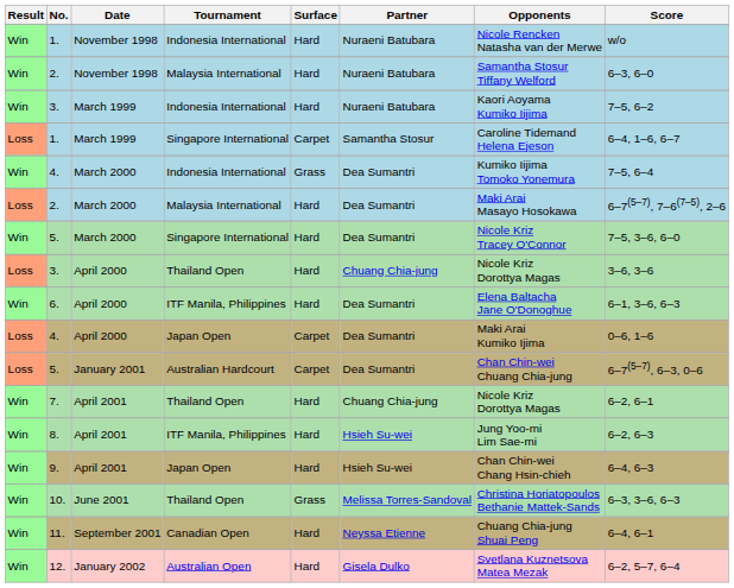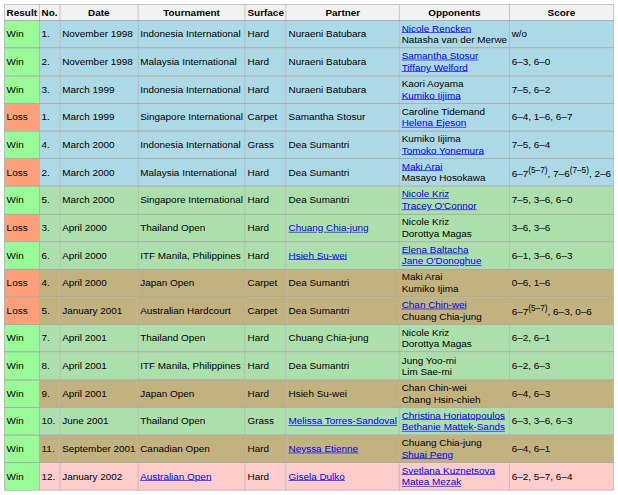 <table class="sortable wikitable" style="font-size:97%;">
 <tr>
 <th>Result</th>
 <th>No.</th>
 <th>Date</th>
 <th>Tournament</th>
 <th>Surface</th>
 <th>Partner</th>
 <th>Opponents</th>
 <th>Score</th>
 </tr>
 <tr>
 </tr>
 <tr bgcolor="lightblue">
 <td style="background:#98fb98;">Win</td>
 <td>1.</td>
 <td>November 1998</td>
 <td bgcolor="lightblue">Indonesia International</td>
 <td>Hard</td>
 <td> Nuraeni Batubara</td>
 <td> <a href='#'>Nicole Rencken</a> <br>  Natasha van der Merwe</td>
 <td>w/o</td>
 </tr>
 <tr>
 </tr>
 <tr bgcolor="lightblue">
 <td style="background:#98fb98;">Win</td>
 <td>2.</td>
 <td>November 1998</td>
 <td bgcolor="lightblue">Malaysia International</td>
 <td>Hard</td>
 <td> Nuraeni Batubara</td>
 <td> <a href='#'>Samantha Stosur</a> <br>  <a href='#'>Tiffany Welford</a></td>
 <td>6–3, 6–0</td>
 </tr>
 <tr>
 </tr>
 <tr bgcolor="lightblue">
 <td style="background:#98fb98;">Win</td>
 <td>3.</td>
 <td>March 1999</td>
 <td bgcolor="lightblue">Indonesia International</td>
 <td>Hard</td>
 <td> Nuraeni Batubara</td>
 <td> Kaori Aoyama <br>  <a href='#'>Kumiko Iijima</a></td>
 <td>7–5, 6–2</td>
 </tr>
 <tr>
 </tr>
 <tr bgcolor="lightblue">
 <td style="background:#ffa07a;">Loss</td>
 <td>1.</td>
 <td>March 1999</td>
 <td bgcolor="lightblue">Singapore International</td>
 <td>Carpet</td>
 <td> Samantha Stosur</td>
 <td> Caroline Tidemand <br>  <a href='#'>Helena Ejeson</a></td>
 <td>6–4, 1–6, 6–7</td>
 </tr>
 <tr>
 </tr>
 <tr bgcolor="lightblue">
 <td style="background:#98fb98;">Win</td>
 <td>4.</td>
 <td>March 2000</td>
 <td bgcolor="lightblue">Indonesia International</td>
 <td>Grass</td>
 <td> Dea Sumantri</td>
 <td> Kumiko Iijima <br>  <a href='#'>Tomoko Yonemura</a></td>
 <td>7–5, 6–4</td>
 </tr>
 <tr>
 </tr>
 <tr bgcolor="lightblue">
 <td style="background:#ffa07a;">Loss</td>
 <td>2.</td>
 <td>March 2000</td>
 <td bgcolor="lightblue">Malaysia International</td>
 <td>Hard</td>
 <td> Dea Sumantri</td>
 <td> <a href='#'>Maki Arai</a> <br>  Masayo Hosokawa</td>
 <td>6–7<sup>(5–7)</sup>, 7–6<sup>(7–5)</sup>, 2–6</td>
 </tr>
 <tr>
 </tr>
 <tr bgcolor="addfad">
 <td style="background:#98fb98;">Win</td>
 <td>5.</td>
 <td>March 2000</td>
 <td bgcolor="addfad">Singapore International</td>
 <td>Hard</td>
 <td> Dea Sumantri</td>
 <td> <a href='#'>Nicole Kriz</a> <br>  <a href='#'>Tracey O'Connor</a></td>
 <td>7–5, 3–6, 6–0</td>
 </tr>
 <tr>
 </tr>
 <tr bgcolor="addfad">
 <td style="background:#ffa07a;">Loss</td>
 <td>3.</td>
 <td>April 2000</td>
 <td bgcolor="addfad">Thailand Open</td>
 <td>Hard</td>
 <td> <a href='#'>Chuang Chia-jung</a></td>
 <td> Nicole Kriz <br>  Dorottya Magas</td>
 <td>3–6, 3–6</td>
 </tr>
 <tr>
 </tr>
 <tr bgcolor="addfad">
 <td style="background:#98fb98;">Win</td>
 <td>6.</td>
 <td>April 2000</td>
 <td bgcolor="addfad">ITF Manila, Philippines</td>
 <td>Hard</td>
-<td> Dea Sumantri</td>
+<td> <a href='#'>Hsieh Su-wei</a></td>
 <td> <a href='#'>Elena Baltacha</a> <br>  <a href='#'>Jane O'Donoghue</a></td>
 <td>6–1, 3–6, 6–3</td>
 </tr>
 <tr>
 </tr>
 <tr bgcolor="c2b280">
 <td style="background:#ffa07a;">Loss</td>
 <td>4.</td>
 <td>April 2000</td>
 <td bgcolor="c2b280">Japan Open</td>
 <td>Carpet</td>
 <td> Dea Sumantri</td>
 <td> Maki Arai <br>  Kumiko Ijima</td>
 <td>0–6, 1–6</td>
 </tr>
 <tr>
 </tr>
 <tr bgcolor="c2b280">
 <td style="background:#ffa07a;">Loss</td>
 <td>5.</td>
 <td>January 2001</td>
 <td bgcolor="c2b280">Australian Hardcourt</td>
 <td>Carpet</td>
 <td> Dea Sumantri</td>
 <td> <a href='#'>Chan Chin-wei</a> <br>  Chuang Chia-jung</td>
 <td>6–7<sup>(5–7)</sup>, 6–3, 0–6</td>
 </tr>
 <tr>
 </tr>
 <tr bgcolor="addfad">
 <td style="background:#98fb98;">Win</td>
 <td>7.</td>
 <td>April 2001</td>
 <td bgcolor="addfad">Thailand Open</td>
 <td>Hard</td>
 <td> Chuang Chia-jung</td>
 <td> Nicole Kriz <br>  Dorottya Magas</td>
 <td>6–2, 6–1</td>
 </tr>
 <tr>
 </tr>
 <tr bgcolor="addfad">
 <td style="background:#98fb98;">Win</td>
 <td>8.</td>
 <td>April 2001</td>
 <td bgcolor="addfad">ITF Manila, Philippines</td>
 <td>Hard</td>
-<td> <a href='#'>Hsieh Su-wei</a></td>
+<td> Dea Sumantri</td>
 <td> Jung Yoo-mi <br>  Lim Sae-mi</td>
 <td>6–2, 6–3</td>
 </tr>
 <tr>
 </tr>
 <tr bgcolor="c2b280">
 <td style="background:#98fb98;">Win</td>
 <td>9.</td>
 <td>April 2001</td>
 <td bgcolor="c2b280">Japan Open</td>
 <td>Hard</td>
 <td> Hsieh Su-wei</td>
 <td> Chan Chin-wei <br>  Chang Hsin-chieh</td>
 <td>6–4, 6–3</td>
 </tr>
 <tr>
 </tr>
 <tr bgcolor="addfad">
 <td style="background:#98fb98;">Win</td>
 <td>10.</td>
 <td>June 2001</td>
 <td bgcolor="addfad">Thailand Open</td>
 <td>Grass</td>
 <td> <a href='#'>Melissa Torres-Sandoval</a></td>
 <td> <a href='#'>Christina Horiatopoulos</a> <br>  <a href='#'>Bethanie Mattek-Sands</a></td>
 <td>6–3, 3–6, 6–3</td>
 </tr>
 <tr>
 </tr>
 <tr bgcolor="c2b280">
 <td style="background:#98fb98;">Win</td>
 <td>11.</td>
 <td>September 2001</td>
 <td bgcolor="c2b280">Canadian Open</td>
 <td>Hard</td>
 <td> <a href='#'>Neyssa Etienne</a></td>
 <td> Chuang Chia-jung <br>  <a href='#'>Shuai Peng</a></td>
 <td>6–4, 6–1</td>
 </tr>
 <tr>
 </tr>
 <tr bgcolor=#FFcccc>
 <td style="background:#98fb98;">Win</td>
 <td>12.</td>
 <td>January 2002</td>
 <td bgcolor=#FFcccc><a href='#'>Australian Open</a></td>
 <td>Hard</td>
 <td> <a href='#'>Gisela Dulko</a></td>
 <td> <a href='#'>Svetlana Kuznetsova</a> <br>  <a href='#'>Matea Mezak</a></td>
 <td>6–2, 5–7, 6–4</td>
 </tr>
 </table>
